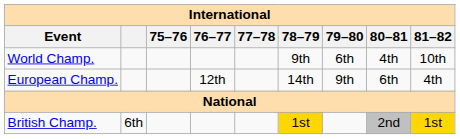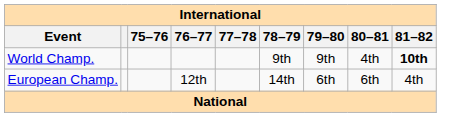 <table class="wikitable" style="text-align:center">
 <tr>
 <th style="background-color: #ffdead; " colspan=9 align=center>International</th>
 </tr>
 <tr>
 <th>Event</th>
 <th></th>
 <th>75–76</th>
 <th>76–77</th>
 <th>77–78</th>
 <th>78–79</th>
 <th>79–80</th>
 <th>80–81</th>
 <th>81–82</th>
 </tr>
 <tr>
 <td align=left><a href='#'>World Champ.</a></td>
 <td></td>
 <td></td>
 <td></td>
 <td></td>
 <td>9th</td>
-<td>6th</td>
+<td>9th</td>
 <td>4th</td>
-<td>10th</td>
+<td><strong>10th</strong></td>
 </tr>
 <tr>
 <td align=left><a href='#'>European Champ.</a></td>
 <td></td>
 <td></td>
 <td>12th</td>
 <td></td>
 <td>14th</td>
-<td>9th</td>
+<td>6th</td>
 <td>6th</td>
 <td>4th</td>
 </tr>
 <tr>
 <th style="background-color: #ffdead; " colspan=9 align=center>National</th>
 </tr>
-<tr>
-<td align=left><a href='#'>British Champ.</a></td>
-<td>6th</td>
-<td></td>
-<td></td>
-<td></td>
-<td bgcolor=gold>1st</td>
-<td></td>
-<td bgcolor=silver>2nd</td>
-<td bgcolor=gold>1st</td>
-</tr>
 </table>
